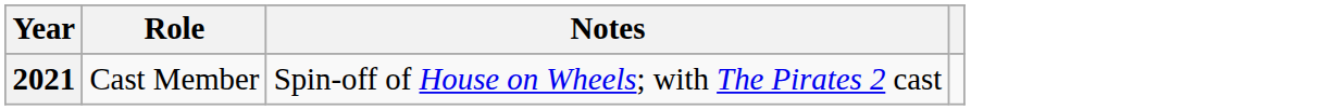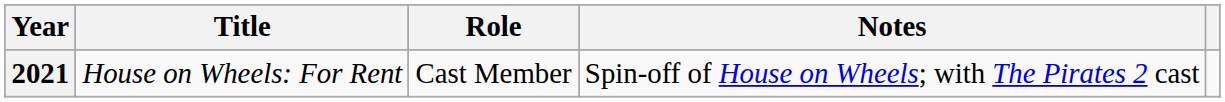 <table class="wikitable plainrowheaders sortable">
 <tr>
 <th scope="col">Year</th>
+<th scope="col">Title</th>
 <th scope="col">Role</th>
 <th scope="col" class="unsortable">Notes</th>
 <th scope="col" class="unsortable"></th>
 </tr>
 <tr>
 <th scope="row">2021</th>
+<td><em>House on Wheels: For Rent</em></td>
 <td>Cast Member</td>
 <td>Spin-off of <em><a href='#'>House on Wheels</a></em>; with <em><a href='#'>The Pirates 2</a></em> cast</td>
 <td style="text-align:center"></td>
 </tr>
 </table>
